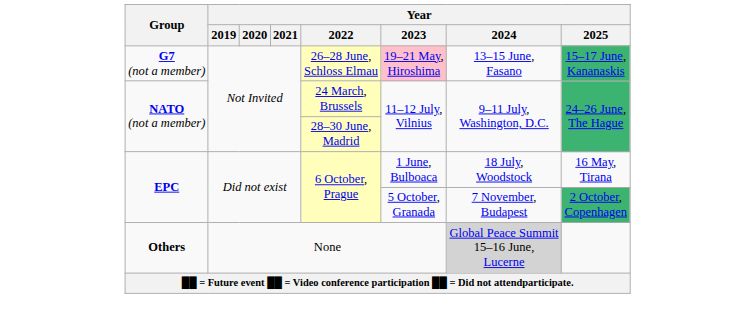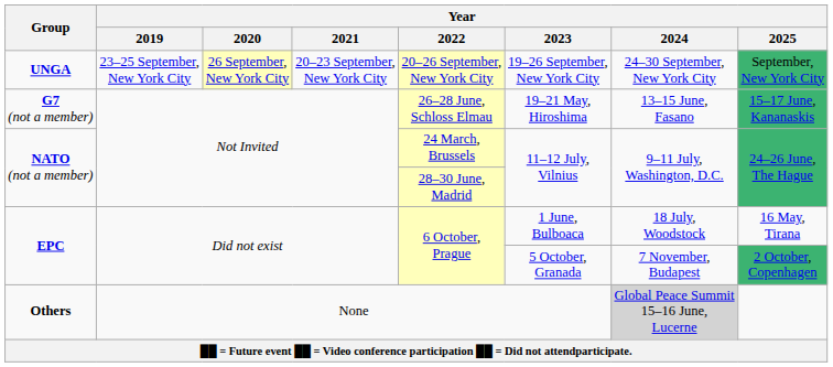 <table class="wikitable" style="margin:1em auto; font-size:85%; text-align:center;">
 <tr>
 <th rowspan="2">Group</th>
 <th colspan="7">Year</th>
 </tr>
 <tr>
 <th>2019</th>
 <th>2020</th>
 <th>2021</th>
 <th>2022</th>
 <th>2023</th>
 <th>2024</th>
 <th>2025</th>
 </tr>
 <tr>
+<td><strong><a href='#'>UNGA</a></strong></td>
+<td><a href='#'>23–25 September</a>,<br> <a href='#'>New York City</a></td>
+<td style="background:#ffb;"><a href='#'>26 September</a>, <br> <a href='#'>New York City</a></td>
+<td><a href='#'>20–23 September</a>,<br> <a href='#'>New York City</a></td>
+<td style="background:#ffb;"><a href='#'>20–26 September</a>,<br> <a href='#'>New York City</a></td>
+<td><a href='#'>19–26 September</a>,<br> <a href='#'>New York City</a></td>
+<td><a href='#'>24–30 September</a>,<br> <a href='#'>New York City</a></td>
+<td style="background:#3Cb371;">September,<br> <a href='#'>New York City</a></td>
+</tr>
+<tr>
 <td><strong><a href='#'>G7</a></strong><br><em>(not a member)</em></td>
 <td colspan="3" rowspan="3"><em>Not Invited</em></td>
 <td style="background:#ffb;"><a href='#'>26–28 June</a>,<br> <a href='#'>Schloss Elmau</a></td>
-<td style="background: pink;"><a href='#'>19–21 May</a>,<br> <a href='#'>Hiroshima</a></td>
+<td><a href='#'>19–21 May</a>,<br> <a href='#'>Hiroshima</a></td>
 <td><a href='#'>13–15 June</a>,<br> <a href='#'>Fasano</a></td>
 <td style="background:#3Cb371;"><a href='#'>15–17 June</a>,<br> <a href='#'>Kananaskis</a></td>
 </tr>
 <tr>
 <td rowspan="2"><strong><a href='#'>NATO</a></strong><br><em>(not a member)</em></td>
 <td style="background:#ffb;"><a href='#'>24 March</a>,<br> <a href='#'>Brussels</a></td>
 <td rowspan="2"><a href='#'>11–12 July</a>,<br>  <a href='#'>Vilnius</a></td>
 <td rowspan="2"><a href='#'>9–11 July</a>,<br> <a href='#'>Washington, D.C.</a></td>
 <td rowspan="2" style="background:#3Cb371;"><a href='#'>24–26 June</a>,<br>  <a href='#'>The Hague</a></td>
 </tr>
 <tr>
 <td style="background:#ffb;"><a href='#'>28–30 June</a>,<br>  <a href='#'>Madrid</a></td>
 </tr>
 <tr>
 <td rowspan="2"><strong><a href='#'>EPC</a></strong></td>
 <td colspan="3" rowspan="2"><em>Did not exist</em></td>
 <td rowspan="2" style="background:#ffb;"><a href='#'>6 October</a>,<br>  <a href='#'>Prague</a></td>
 <td><a href='#'>1 June</a>,<br> <a href='#'>Bulboaca</a></td>
 <td><a href='#'>18 July</a>,<br>  <a href='#'>Woodstock</a></td>
 <td><a href='#'>16 May</a>,<br> <a href='#'>Tirana</a></td>
 </tr>
 <tr>
 <td><a href='#'>5 October</a>,<br>  <a href='#'>Granada</a></td>
 <td><a href='#'>7 November</a>,<br>  <a href='#'>Budapest</a></td>
 <td style="background:#3Cb371;"><a href='#'>2 October</a>,<br> <a href='#'>Copenhagen</a></td>
 </tr>
 <tr>
 <td><strong>Others</strong></td>
 <td colspan="5">None</td>
 <td style="background: lightgrey;"><a href='#'>Global Peace Summit</a><br>15–16 June,<br> <a href='#'>Lucerne</a></td>
 <td></td>
 </tr>
 <tr>
 <th colspan="8"><small><span>██</span> = Future event <span>██</span> = Video conference participation <span>██</span> = Did not attendparticipate.</small></th>
 </tr>
 </table>
